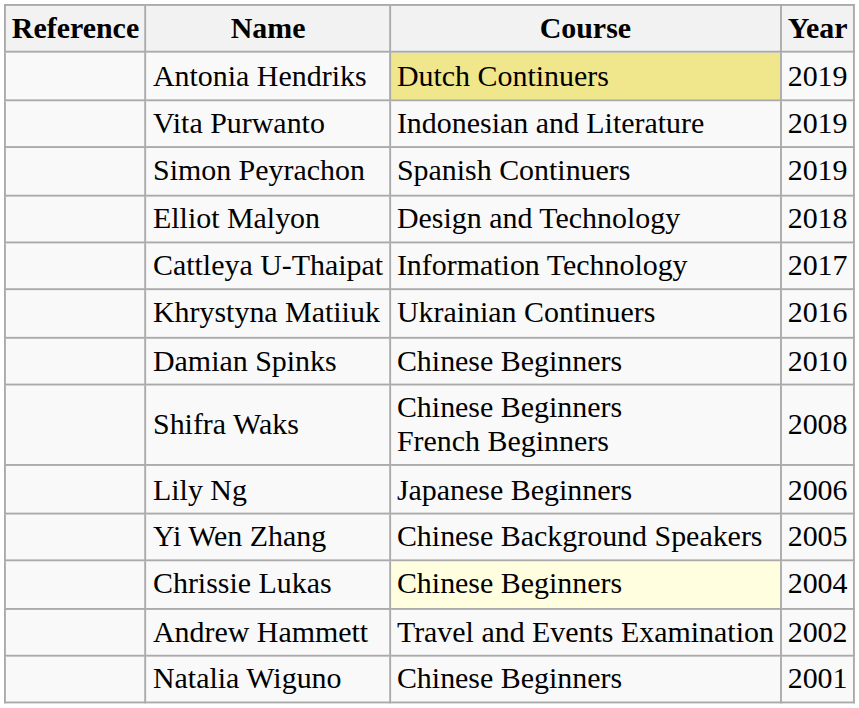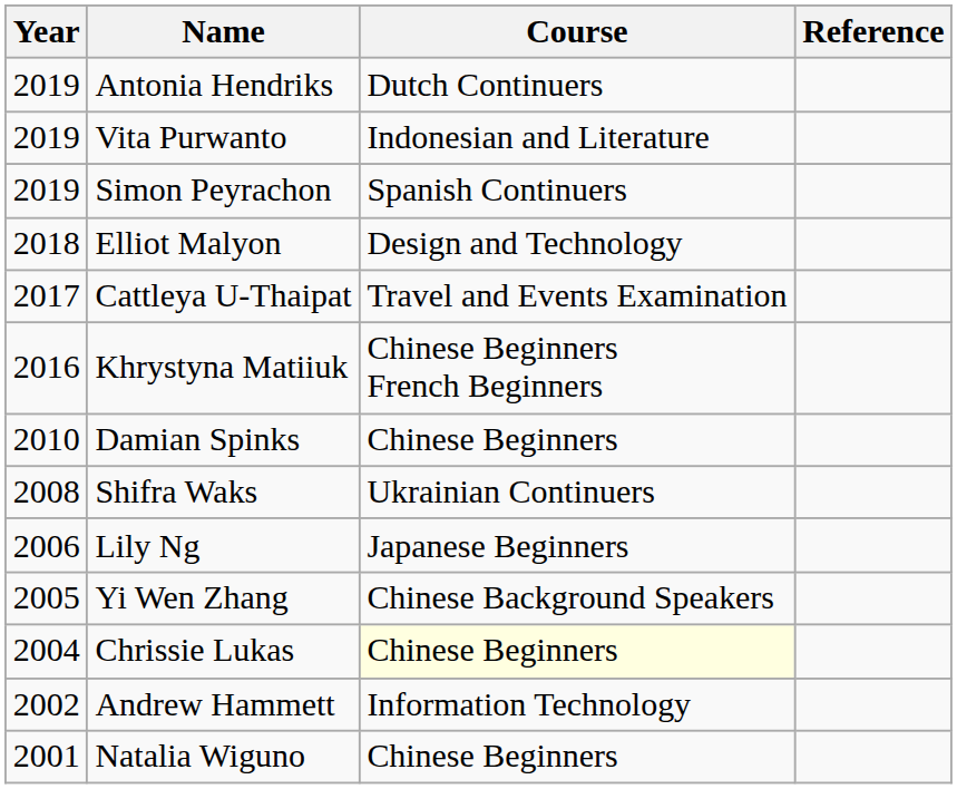 <table class="wikitable">
 <tr>
-<th>Reference</th>
+<th>Year</th>
 <th>Name</th>
 <th>Course</th>
-<th>Year</th>
+<th>Reference</th>
 </tr>
 <tr>
+<td>2019</td>
+<td>Antonia Hendriks</td>
+<td>Dutch Continuers</td>
 <td></td>
-<td>Antonia Hendriks</td>
-<td style="background: khaki;">Dutch Continuers</td>
-<td>2019</td>
 </tr>
 <tr>
-<td></td>
+<td>2019</td>
 <td>Vita Purwanto</td>
 <td>Indonesian and Literature</td>
-<td>2019</td>
+<td></td>
 </tr>
 <tr>
-<td></td>
+<td>2019</td>
 <td>Simon Peyrachon</td>
 <td>Spanish Continuers</td>
-<td>2019</td>
+<td></td>
 </tr>
 <tr>
-<td></td>
+<td>2018</td>
 <td>Elliot Malyon</td>
 <td>Design and Technology</td>
-<td>2018</td>
+<td></td>
 </tr>
 <tr>
+<td>2017</td>
+<td>Cattleya U-Thaipat</td>
+<td>Travel and Events Examination</td>
 <td></td>
-<td>Cattleya U-Thaipat</td>
-<td>Information Technology</td>
-<td>2017</td>
 </tr>
 <tr>
+<td>2016</td>
+<td>Khrystyna Matiiuk</td>
+<td>Chinese Beginners<br>French Beginners</td>
 <td></td>
-<td>Khrystyna Matiiuk</td>
-<td>Ukrainian Continuers</td>
-<td>2016</td>
 </tr>
 <tr>
-<td></td>
+<td>2010</td>
 <td>Damian Spinks</td>
 <td>Chinese Beginners</td>
-<td>2010</td>
+<td></td>
 </tr>
 <tr>
+<td>2008</td>
+<td>Shifra Waks</td>
+<td>Ukrainian Continuers</td>
 <td></td>
-<td>Shifra Waks</td>
-<td>Chinese Beginners<br>French Beginners</td>
-<td>2008</td>
 </tr>
 <tr>
-<td></td>
+<td>2006</td>
 <td>Lily Ng</td>
 <td>Japanese Beginners</td>
-<td>2006</td>
+<td></td>
 </tr>
 <tr>
-<td></td>
+<td>2005</td>
 <td>Yi Wen Zhang</td>
 <td>Chinese Background Speakers</td>
-<td>2005</td>
+<td></td>
 </tr>
 <tr>
-<td></td>
+<td>2004</td>
 <td>Chrissie Lukas</td>
 <td style="background: lightyellow;">Chinese Beginners</td>
-<td>2004</td>
+<td></td>
 </tr>
 <tr>
+<td>2002</td>
+<td>Andrew Hammett</td>
+<td>Information Technology</td>
 <td></td>
-<td>Andrew Hammett</td>
-<td>Travel and Events Examination</td>
-<td>2002</td>
 </tr>
 <tr>
-<td></td>
+<td>2001</td>
 <td>Natalia Wiguno</td>
 <td>Chinese Beginners</td>
-<td>2001</td>
+<td></td>
 </tr>
 </table>
